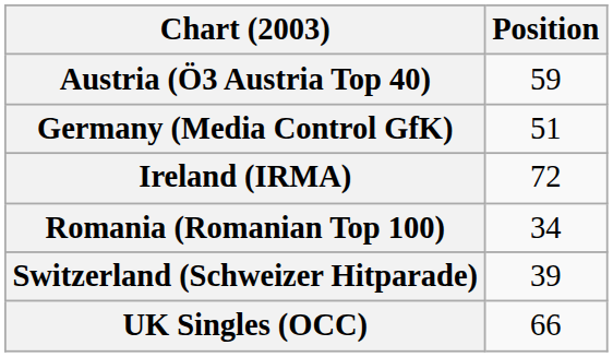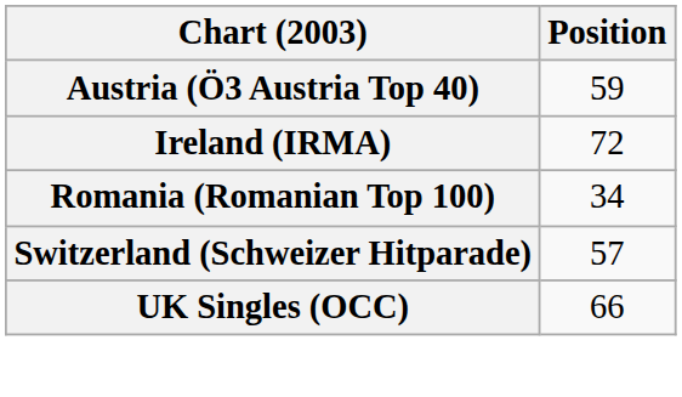 <table class="wikitable sortable plainrowheaders" style="text-align:center">
 <tr>
 <th>Chart (2003)</th>
 <th>Position</th>
 </tr>
 <tr>
 <th scope="row">Austria (Ö3 Austria Top 40)</th>
 <td>59</td>
-</tr>
-<tr>
-<th scope="row">Germany (Media Control GfK)</th>
-<td>51</td>
 </tr>
 <tr>
 <th scope="row">Ireland (IRMA)</th>
 <td>72</td>
 </tr>
 <tr>
 <th scope="row">Romania (Romanian Top 100)</th>
 <td>34</td>
 </tr>
 <tr>
 <th scope="row">Switzerland (Schweizer Hitparade)</th>
-<td>39</td>
+<td>57</td>
 </tr>
 <tr>
 <th scope="row">UK Singles (OCC)</th>
 <td align="center">66</td>
 </tr>
 </table>
